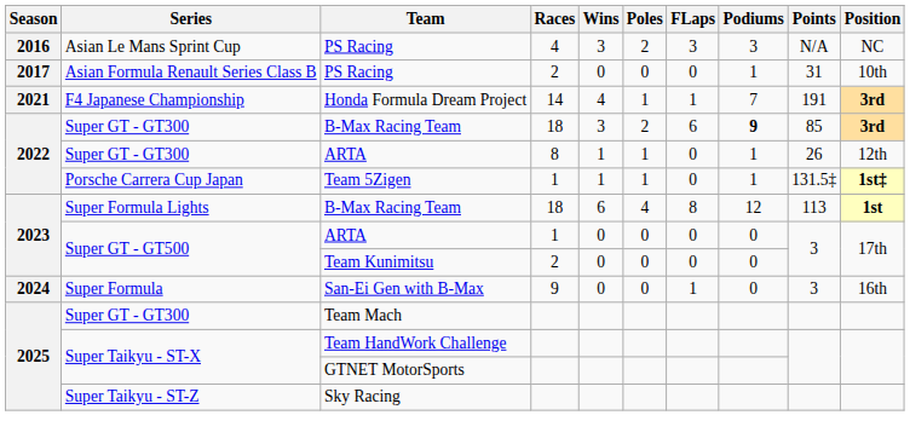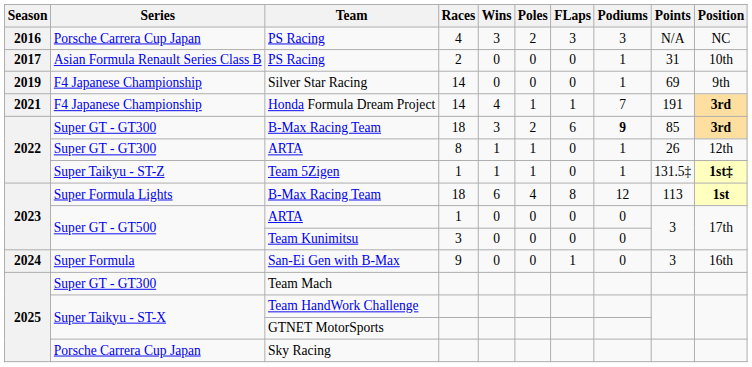 <table class="wikitable" style="font-size: 90%; text-align:center">
 <tr>
 <th>Season</th>
 <th>Series</th>
 <th>Team</th>
 <th>Races</th>
 <th>Wins</th>
 <th>Poles</th>
 <th>FLaps</th>
 <th>Podiums</th>
 <th>Points</th>
 <th>Position</th>
 </tr>
 <tr>
 <th>2016</th>
-<td align=left>Asian Le Mans Sprint Cup</td>
+<td align=left><a href='#'>Porsche Carrera Cup Japan</a></td>
 <td align=left><a href='#'>PS Racing</a></td>
 <td>4</td>
 <td>3</td>
 <td>2</td>
 <td>3</td>
 <td>3</td>
 <td>N/A</td>
 <td>NC</td>
 </tr>
 <tr>
 <th>2017</th>
 <td align=left><a href='#'>Asian Formula Renault Series Class B</a></td>
 <td align=left><a href='#'>PS Racing</a></td>
 <td>2</td>
 <td>0</td>
 <td>0</td>
 <td>0</td>
 <td>1</td>
 <td>31</td>
 <td>10th</td>
+</tr>
+<tr>
+<th>2019</th>
+<td align=left><a href='#'>F4 Japanese Championship</a></td>
+<td align=left>Silver Star Racing</td>
+<td>14</td>
+<td>0</td>
+<td>0</td>
+<td>0</td>
+<td>1</td>
+<td>69</td>
+<td>9th</td>
 </tr>
 <tr>
 <th>2021</th>
 <td align=left><a href='#'>F4 Japanese Championship</a></td>
 <td align=left><a href='#'>Honda</a> Formula Dream Project</td>
 <td>14</td>
 <td>4</td>
 <td>1</td>
 <td>1</td>
 <td>7</td>
 <td>191</td>
 <td style="background:#FFDF9F"><strong>3rd</strong></td>
 </tr>
 <tr>
 <th rowspan="3">2022</th>
 <td align=left><a href='#'>Super GT - GT300</a></td>
 <td align=left><a href='#'>B-Max Racing Team</a></td>
 <td>18</td>
 <td>3</td>
 <td>2</td>
 <td>6</td>
 <td><strong>9</strong></td>
 <td>85</td>
 <td style="background:#FFDF9F"><strong>3rd</strong></td>
 </tr>
 <tr>
 <td align=left><a href='#'>Super GT - GT300</a></td>
 <td align=left><a href='#'>ARTA</a></td>
 <td>8</td>
 <td>1</td>
 <td>1</td>
 <td>0</td>
 <td>1</td>
 <td>26</td>
 <td>12th</td>
 </tr>
 <tr>
-<td align=left><a href='#'>Porsche Carrera Cup Japan</a></td>
+<td align=left><a href='#'>Super Taikyu - ST-Z</a></td>
 <td align=left><a href='#'>Team 5Zigen</a></td>
 <td>1</td>
 <td>1</td>
 <td>1</td>
 <td>0</td>
 <td>1</td>
 <td>131.5‡</td>
 <td style="background:#FFFFBF;"><strong>1st‡</strong></td>
 </tr>
 <tr>
 <th rowspan="3">2023</th>
 <td align=left><a href='#'>Super Formula Lights</a></td>
 <td align=left><a href='#'>B-Max Racing Team</a></td>
 <td>18</td>
 <td>6</td>
 <td>4</td>
 <td>8</td>
 <td>12</td>
 <td>113</td>
 <td style="background:#FFFFBF;"><strong>1st</strong></td>
 </tr>
 <tr>
 <td rowspan="2" align="left"><a href='#'>Super GT - GT500</a></td>
 <td align=left><a href='#'>ARTA</a></td>
 <td>1</td>
 <td>0</td>
 <td>0</td>
 <td>0</td>
 <td>0</td>
 <td rowspan="2">3</td>
 <td rowspan="2">17th</td>
 </tr>
 <tr>
 <td align=left><a href='#'>Team Kunimitsu</a></td>
-<td>2</td>
+<td>3</td>
 <td>0</td>
 <td>0</td>
 <td>0</td>
 <td>0</td>
 </tr>
 <tr>
 <th>2024</th>
 <td align=left><a href='#'>Super Formula</a></td>
 <td align=left><a href='#'>San-Ei Gen with B-Max</a></td>
 <td>9</td>
 <td>0</td>
 <td>0</td>
 <td>1</td>
 <td>0</td>
 <td>3</td>
 <td>16th</td>
 </tr>
 <tr>
 <th rowspan="4">2025</th>
 <td align=left><a href='#'>Super GT - GT300</a></td>
 <td align=left>Team Mach</td>
 <td></td>
 <td></td>
 <td></td>
 <td></td>
 <td></td>
 <td></td>
 <td></td>
 </tr>
 <tr>
 <td rowspan="2" align="left"><a href='#'>Super Taikyu - ST-X</a></td>
 <td align=left><a href='#'>Team HandWork Challenge</a></td>
 <td></td>
 <td></td>
 <td></td>
 <td></td>
 <td></td>
 <td rowspan="2"></td>
 <td rowspan="2"></td>
 </tr>
 <tr>
 <td align="left">GTNET MotorSports</td>
 <td align="left"></td>
 <td></td>
 <td></td>
 <td></td>
 <td></td>
 </tr>
 <tr>
-<td align=left><a href='#'>Super Taikyu - ST-Z</a></td>
+<td align=left><a href='#'>Porsche Carrera Cup Japan</a></td>
 <td align=left>Sky Racing</td>
 <td></td>
 <td></td>
 <td></td>
 <td></td>
 <td></td>
 <td></td>
 <td></td>
 </tr>
 </table>
